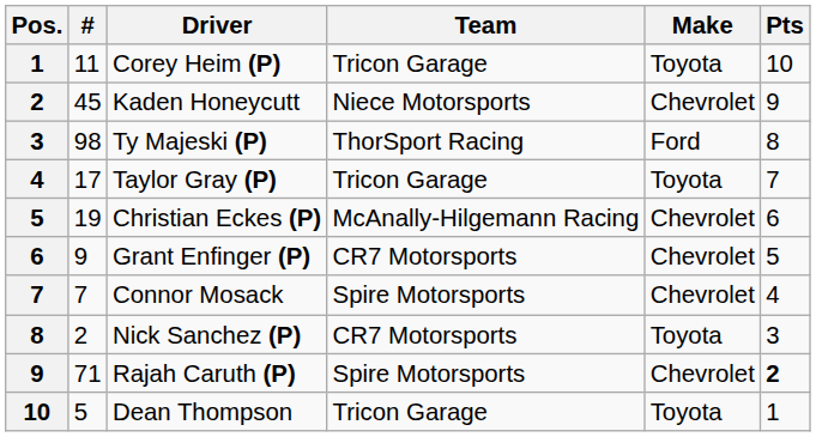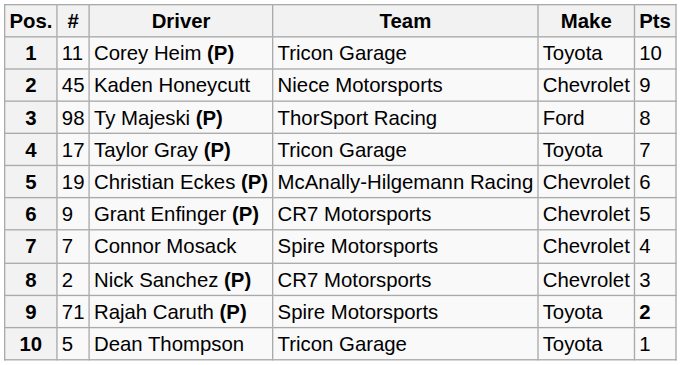 <table class="wikitable" style="font-size:95%">
 <tr>
 <th>Pos.</th>
 <th>#</th>
 <th>Driver</th>
 <th>Team</th>
 <th>Make</th>
 <th>Pts</th>
 </tr>
 <tr>
 <th>1</th>
 <td>11</td>
 <td>Corey Heim <strong>(P)</strong></td>
 <td>Tricon Garage</td>
 <td>Toyota</td>
 <td>10</td>
 </tr>
 <tr>
 <th>2</th>
 <td>45</td>
 <td>Kaden Honeycutt</td>
 <td>Niece Motorsports</td>
 <td>Chevrolet</td>
 <td>9</td>
 </tr>
 <tr>
 <th>3</th>
 <td>98</td>
 <td>Ty Majeski <strong>(P)</strong></td>
 <td>ThorSport Racing</td>
 <td>Ford</td>
 <td>8</td>
 </tr>
 <tr>
 <th>4</th>
 <td>17</td>
 <td>Taylor Gray <strong>(P)</strong></td>
 <td>Tricon Garage</td>
 <td>Toyota</td>
 <td>7</td>
 </tr>
 <tr>
 <th>5</th>
 <td>19</td>
 <td>Christian Eckes <strong>(P)</strong></td>
 <td>McAnally-Hilgemann Racing</td>
 <td>Chevrolet</td>
 <td>6</td>
 </tr>
 <tr>
 <th>6</th>
 <td>9</td>
 <td>Grant Enfinger <strong>(P)</strong></td>
 <td>CR7 Motorsports</td>
 <td>Chevrolet</td>
 <td>5</td>
 </tr>
 <tr>
 <th>7</th>
 <td>7</td>
 <td>Connor Mosack</td>
 <td>Spire Motorsports</td>
 <td>Chevrolet</td>
 <td>4</td>
 </tr>
 <tr>
 <th>8</th>
 <td>2</td>
 <td>Nick Sanchez <strong>(P)</strong></td>
 <td>CR7 Motorsports</td>
-<td>Toyota</td>
+<td>Chevrolet</td>
 <td>3</td>
 </tr>
 <tr>
 <th>9</th>
 <td>71</td>
 <td>Rajah Caruth <strong>(P)</strong></td>
 <td>Spire Motorsports</td>
-<td>Chevrolet</td>
+<td>Toyota</td>
 <td><strong>2</strong></td>
 </tr>
 <tr>
 <th>10</th>
 <td>5</td>
 <td>Dean Thompson</td>
 <td>Tricon Garage</td>
 <td>Toyota</td>
 <td>1</td>
 </tr>
 </table>
